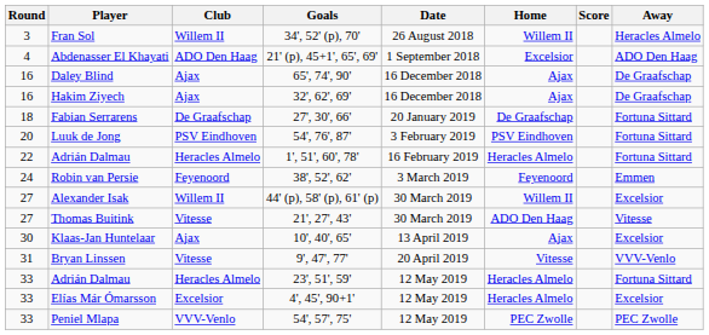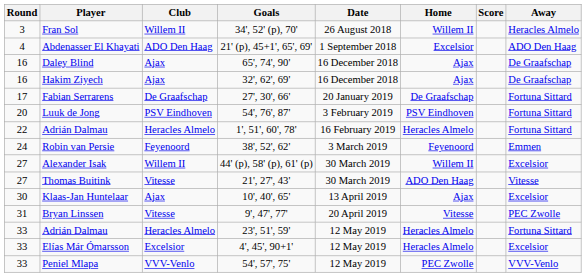 <table class="wikitable" style="text-align:center">
 <tr>
 <th>Round</th>
 <th>Player</th>
 <th>Club</th>
 <th>Goals</th>
 <th>Date</th>
 <th>Home</th>
 <th>Score</th>
 <th>Away</th>
 </tr>
 <tr>
 <td>3</td>
 <td style="text-align:left"> <a href='#'>Fran Sol</a></td>
 <td style="text-align:left"><a href='#'>Willem II</a></td>
 <td>34', 52' (p), 70'</td>
 <td>26 August 2018</td>
 <td style="text-align:right"><a href='#'>Willem II</a></td>
 <td></td>
 <td style="text-align:left"><a href='#'>Heracles Almelo</a></td>
 </tr>
 <tr>
 <td>4</td>
 <td style="text-align:left"> <a href='#'>Abdenasser El Khayati</a></td>
 <td style="text-align:left"><a href='#'>ADO Den Haag</a></td>
 <td>21' (p), 45+1', 65', 69'</td>
 <td>1 September 2018</td>
 <td style="text-align:right"><a href='#'>Excelsior</a></td>
 <td></td>
 <td style="text-align:left"><a href='#'>ADO Den Haag</a></td>
 </tr>
 <tr>
 <td>16</td>
 <td style="text-align:left"> <a href='#'>Daley Blind</a></td>
 <td style="text-align:left"><a href='#'>Ajax</a></td>
 <td>65', 74', 90'</td>
 <td>16 December 2018</td>
 <td style="text-align:right"><a href='#'>Ajax</a></td>
 <td></td>
 <td style="text-align:left"><a href='#'>De Graafschap</a></td>
 </tr>
 <tr>
 <td>16</td>
 <td style="text-align:left"> <a href='#'>Hakim Ziyech</a></td>
 <td style="text-align:left"><a href='#'>Ajax</a></td>
 <td>32', 62', 69'</td>
 <td>16 December 2018</td>
 <td style="text-align:right"><a href='#'>Ajax</a></td>
 <td></td>
 <td style="text-align:left"><a href='#'>De Graafschap</a></td>
 </tr>
 <tr>
-<td>18</td>
+<td>17</td>
 <td style="text-align:left"> <a href='#'>Fabian Serrarens</a></td>
 <td style="text-align:left"><a href='#'>De Graafschap</a></td>
 <td>27', 30', 66'</td>
 <td>20 January 2019</td>
 <td style="text-align:right"><a href='#'>De Graafschap</a></td>
 <td></td>
 <td style="text-align:left"><a href='#'>Fortuna Sittard</a></td>
 </tr>
 <tr>
 <td>20</td>
 <td style="text-align:left"> <a href='#'>Luuk de Jong</a></td>
 <td style="text-align:left"><a href='#'>PSV Eindhoven</a></td>
 <td>54', 76', 87'</td>
 <td>3 February 2019</td>
 <td style="text-align:right"><a href='#'>PSV Eindhoven</a></td>
 <td></td>
 <td style="text-align:left"><a href='#'>Fortuna Sittard</a></td>
 </tr>
 <tr>
 <td>22</td>
 <td style="text-align:left"> <a href='#'>Adrián Dalmau</a></td>
 <td style="text-align:left"><a href='#'>Heracles Almelo</a></td>
 <td>1', 51', 60', 78'</td>
 <td>16 February 2019</td>
 <td style="text-align:right"><a href='#'>Heracles Almelo</a></td>
 <td></td>
 <td style="text-align:left"><a href='#'>Fortuna Sittard</a></td>
 </tr>
 <tr>
 <td>24</td>
 <td style="text-align:left"> <a href='#'>Robin van Persie</a></td>
 <td style="text-align:left"><a href='#'>Feyenoord</a></td>
 <td>38', 52', 62'</td>
 <td>3 March 2019</td>
 <td style="text-align:right"><a href='#'>Feyenoord</a></td>
 <td></td>
 <td style="text-align:left"><a href='#'>Emmen</a></td>
 </tr>
 <tr>
 <td>27</td>
 <td style="text-align:left"> <a href='#'>Alexander Isak</a></td>
 <td style="text-align:left"><a href='#'>Willem II</a></td>
 <td>44' (p), 58' (p), 61' (p)</td>
 <td>30 March 2019</td>
 <td style="text-align:right"><a href='#'>Willem II</a></td>
 <td></td>
 <td style="text-align:left"><a href='#'>Excelsior</a></td>
 </tr>
 <tr>
 <td>27</td>
 <td style="text-align:left"> <a href='#'>Thomas Buitink</a></td>
 <td style="text-align:left"><a href='#'>Vitesse</a></td>
 <td>21', 27', 43'</td>
 <td>30 March 2019</td>
 <td style="text-align:right"><a href='#'>ADO Den Haag</a></td>
 <td></td>
 <td style="text-align:left"><a href='#'>Vitesse</a></td>
 </tr>
 <tr>
 <td>30</td>
 <td style="text-align:left"> <a href='#'>Klaas-Jan Huntelaar</a></td>
 <td style="text-align:left"><a href='#'>Ajax</a></td>
 <td>10', 40', 65'</td>
 <td>13 April 2019</td>
 <td style="text-align:right"><a href='#'>Ajax</a></td>
 <td></td>
 <td style="text-align:left"><a href='#'>Excelsior</a></td>
 </tr>
 <tr>
 <td>31</td>
 <td style="text-align:left"> <a href='#'>Bryan Linssen</a></td>
 <td style="text-align:left"><a href='#'>Vitesse</a></td>
 <td>9', 47', 77'</td>
 <td>20 April 2019</td>
 <td style="text-align:right"><a href='#'>Vitesse</a></td>
 <td></td>
-<td style="text-align:left"><a href='#'>VVV-Venlo</a></td>
+<td style="text-align:left"><a href='#'>PEC Zwolle</a></td>
 </tr>
 <tr>
 <td>33</td>
 <td style="text-align:left"> <a href='#'>Adrián Dalmau</a></td>
 <td style="text-align:left"><a href='#'>Heracles Almelo</a></td>
 <td>23', 51', 59'</td>
 <td>12 May 2019</td>
 <td style="text-align:right"><a href='#'>Heracles Almelo</a></td>
 <td></td>
 <td style="text-align:left"><a href='#'>Fortuna Sittard</a></td>
 </tr>
 <tr>
 <td>33</td>
 <td style="text-align:left"> <a href='#'>Elías Már Ómarsson</a></td>
 <td style="text-align:left"><a href='#'>Excelsior</a></td>
 <td>4', 45', 90+1'</td>
 <td>12 May 2019</td>
 <td style="text-align:right"><a href='#'>Heracles Almelo</a></td>
 <td></td>
 <td style="text-align:left"><a href='#'>Excelsior</a></td>
 </tr>
 <tr>
 <td>33</td>
 <td style="text-align:left"> <a href='#'>Peniel Mlapa</a></td>
 <td style="text-align:left"><a href='#'>VVV-Venlo</a></td>
 <td>54', 57', 75'</td>
 <td>12 May 2019</td>
 <td style="text-align:right"><a href='#'>PEC Zwolle</a></td>
 <td></td>
-<td style="text-align:left"><a href='#'>PEC Zwolle</a></td>
+<td style="text-align:left"><a href='#'>VVV-Venlo</a></td>
 </tr>
 </table>
